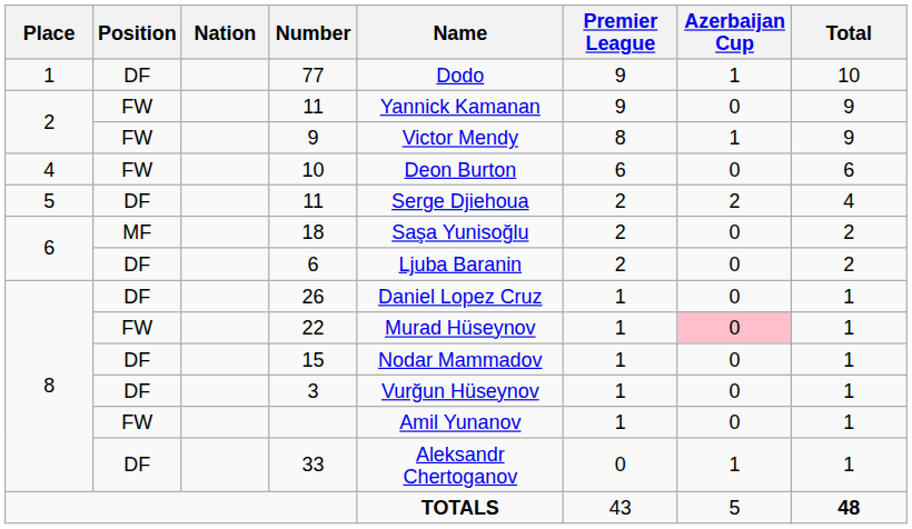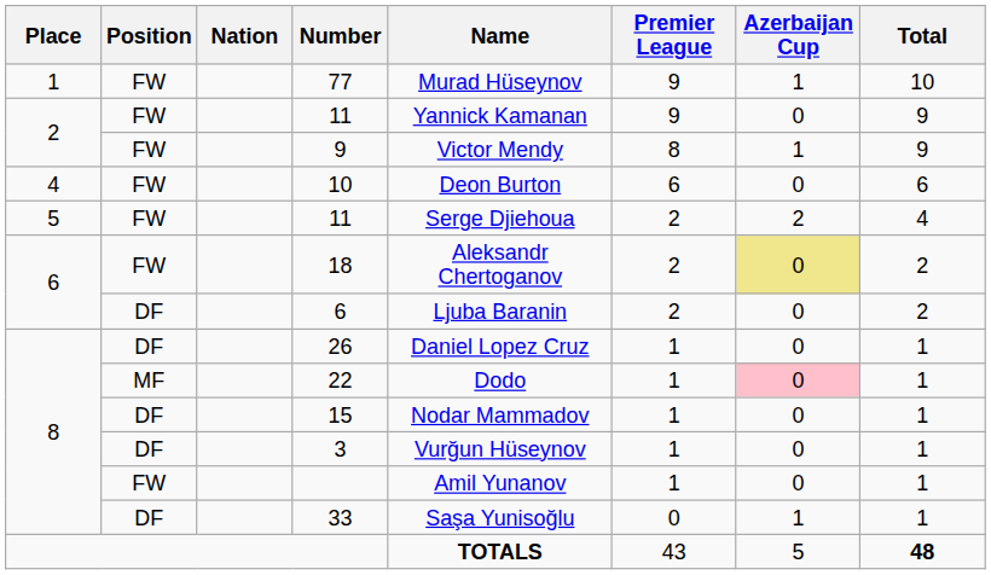 <table class="wikitable" style="font-size: 95%; text-align: center">
 <tr>
 <th width=60>Place</th>
 <th width=60>Position</th>
 <th width=60>Nation</th>
 <th width=60>Number</th>
 <th width=150>Name</th>
 <th width=80><a href='#'>Premier League</a></th>
 <th width=80><a href='#'>Azerbaijan Cup</a></th>
 <th width=80>Total</th>
 </tr>
 <tr>
 <td>1</td>
-<td>DF</td>
+<td>FW</td>
 <td></td>
 <td>77</td>
-<td><a href='#'>Dodo</a></td>
+<td><a href='#'>Murad Hüseynov</a></td>
 <td>9</td>
 <td>1</td>
 <td>10</td>
 </tr>
 <tr>
 <td rowspan="2">2</td>
 <td>FW</td>
 <td></td>
 <td>11</td>
 <td><a href='#'>Yannick Kamanan</a></td>
 <td>9</td>
 <td>0</td>
 <td>9</td>
 </tr>
 <tr>
 <td>FW</td>
 <td></td>
 <td>9</td>
 <td><a href='#'>Victor Mendy</a></td>
 <td>8</td>
 <td>1</td>
 <td>9</td>
 </tr>
 <tr>
 <td>4</td>
 <td>FW</td>
 <td></td>
 <td>10</td>
 <td><a href='#'>Deon Burton</a></td>
 <td>6</td>
 <td>0</td>
 <td>6</td>
 </tr>
 <tr>
 <td>5</td>
-<td>DF</td>
+<td>FW</td>
 <td></td>
 <td>11</td>
 <td><a href='#'>Serge Djiehoua</a></td>
 <td>2</td>
 <td>2</td>
 <td>4</td>
 </tr>
 <tr>
 <td rowspan="2">6</td>
-<td>MF</td>
+<td>FW</td>
 <td></td>
 <td>18</td>
-<td><a href='#'>Saşa Yunisoğlu</a></td>
+<td><a href='#'>Aleksandr Chertoganov</a></td>
 <td>2</td>
-<td>0</td>
+<td style="background: khaki;">0</td>
 <td>2</td>
 </tr>
 <tr>
 <td>DF</td>
 <td></td>
 <td>6</td>
 <td><a href='#'>Ljuba Baranin</a></td>
 <td>2</td>
 <td>0</td>
 <td>2</td>
 </tr>
 <tr>
 <td rowspan="6">8</td>
 <td>DF</td>
 <td></td>
 <td>26</td>
 <td><a href='#'>Daniel Lopez Cruz</a></td>
 <td>1</td>
 <td>0</td>
 <td>1</td>
 </tr>
 <tr>
-<td>FW</td>
+<td>MF</td>
 <td></td>
 <td>22</td>
-<td><a href='#'>Murad Hüseynov</a></td>
+<td><a href='#'>Dodo</a></td>
 <td>1</td>
 <td style="background: pink;">0</td>
 <td>1</td>
 </tr>
 <tr>
 <td>DF</td>
 <td></td>
 <td>15</td>
 <td><a href='#'>Nodar Mammadov</a></td>
 <td>1</td>
 <td>0</td>
 <td>1</td>
 </tr>
 <tr>
 <td>DF</td>
 <td></td>
 <td>3</td>
 <td><a href='#'>Vurğun Hüseynov</a></td>
 <td>1</td>
 <td>0</td>
 <td>1</td>
 </tr>
 <tr>
 <td>FW</td>
 <td></td>
 <td></td>
 <td><a href='#'>Amil Yunanov</a></td>
 <td>1</td>
 <td>0</td>
 <td>1</td>
 </tr>
 <tr>
 <td>DF</td>
 <td></td>
 <td>33</td>
-<td><a href='#'>Aleksandr Chertoganov</a></td>
+<td><a href='#'>Saşa Yunisoğlu</a></td>
 <td>0</td>
 <td>1</td>
 <td>1</td>
 </tr>
 <tr>
 <td colspan="4"></td>
 <td><strong>TOTALS</strong></td>
 <td>43</td>
 <td>5</td>
 <td><strong>48</strong></td>
 </tr>
 </table>
